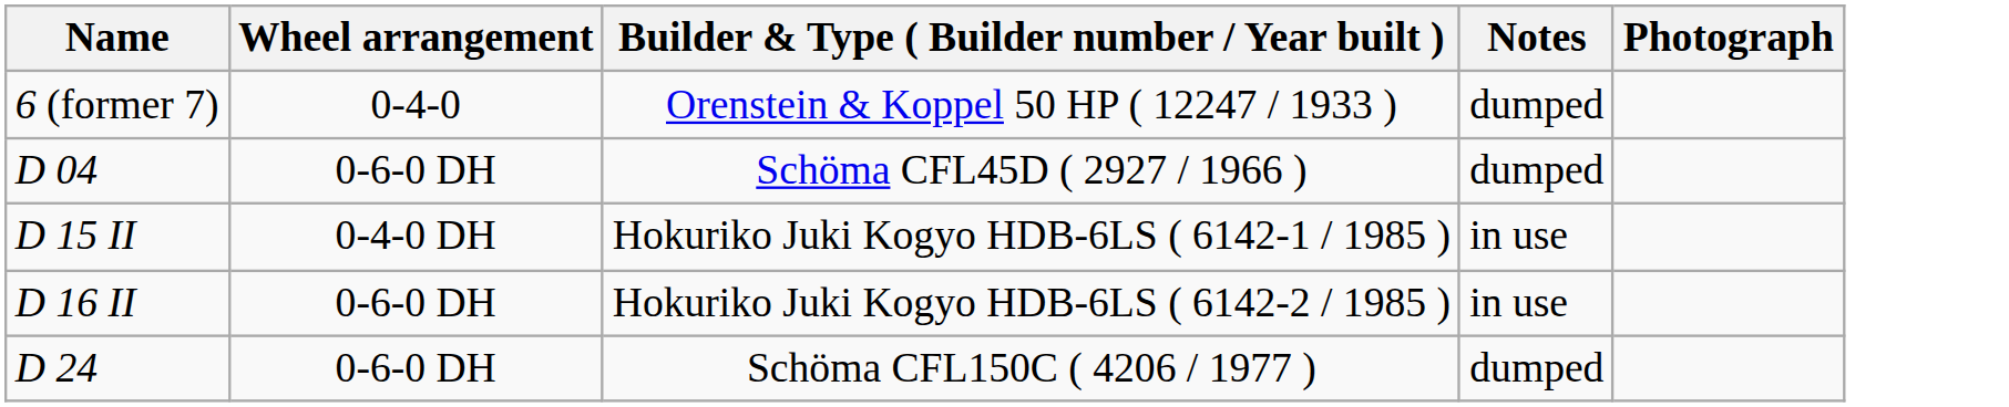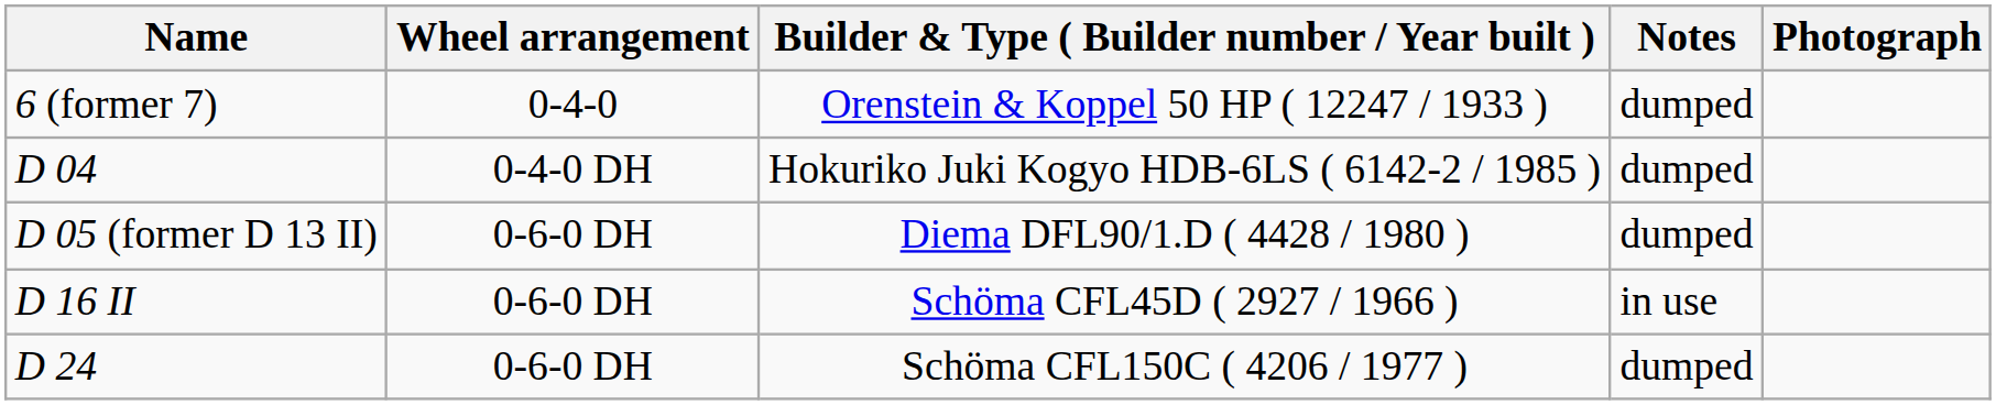 <table class="wikitable">
 <tr>
 <th>Name</th>
 <th>Wheel arrangement</th>
 <th>Builder  & Type ( Builder number /  Year built )</th>
 <th>Notes</th>
 <th>Photograph</th>
 </tr>
 <tr>
 <td><em>6</em> (former 7)</td>
 <td align="center">0-4-0</td>
 <td align="center"><a href='#'>Orenstein & Koppel</a> 50 HP ( 12247 / 1933 )</td>
 <td>dumped</td>
 <td></td>
 </tr>
 <tr>
 <td><em>D 04</em></td>
-<td align="center">0-6-0 DH</td>
-<td align="center"><a href='#'>Schöma</a> CFL45D ( 2927 / 1966 )</td>
+<td align="center">0-4-0 DH</td>
+<td align="center">Hokuriko Juki Kogyo HDB-6LS ( 6142-2 / 1985 )</td>
 <td>dumped</td>
 <td></td>
 </tr>
 <tr>
-<td><em>D 15 II</em></td>
-<td align="center">0-4-0 DH</td>
-<td align="center">Hokuriko Juki Kogyo HDB-6LS ( 6142-1 / 1985 )</td>
-<td>in use</td>
+<td><em>D 05</em>  (former D 13 II)</td>
+<td align="center">0-6-0 DH</td>
+<td align="center"><a href='#'>Diema</a> DFL90/1.D ( 4428 / 1980 )</td>
+<td>dumped</td>
 <td></td>
 </tr>
 <tr>
 <td><em>D 16 II</em></td>
 <td align="center">0-6-0 DH</td>
-<td align="center">Hokuriko Juki Kogyo HDB-6LS ( 6142-2 / 1985 )</td>
+<td align="center"><a href='#'>Schöma</a> CFL45D ( 2927 / 1966 )</td>
 <td>in use</td>
 <td></td>
 </tr>
 <tr>
 <td><em>D 24</em></td>
 <td align="center">0-6-0 DH</td>
 <td align="center">Schöma CFL150C ( 4206 / 1977 )</td>
 <td>dumped</td>
 <td></td>
 </tr>
 </table>
